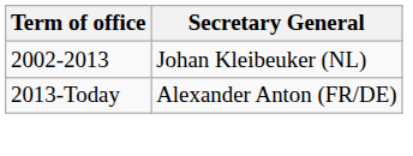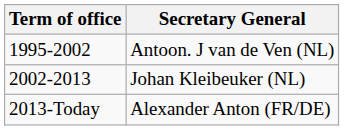 <table class="wikitable">
 <tr>
 <th>Term of office</th>
 <th>Secretary General</th>
+</tr>
+<tr>
+<td>1995-2002</td>
+<td>Antoon. J van de Ven (NL)</td>
 </tr>
 <tr>
 <td>2002-2013</td>
 <td>Johan Kleibeuker (NL)</td>
 </tr>
 <tr>
 <td>2013-Today</td>
 <td>Alexander Anton (FR/DE)</td>
 </tr>
 </table>
